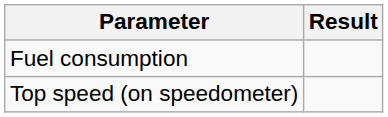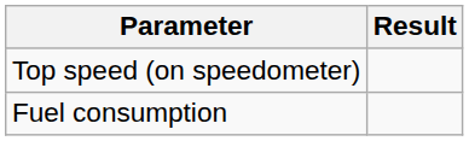 <table class="wikitable">
 <tr>
 <th>Parameter</th>
 <th>Result</th>
 </tr>
 <tr>
+<td>Top speed (on speedometer)</td>
+<td></td>
+</tr>
+<tr>
 <td>Fuel consumption</td>
 <td></td>
 </tr>
-<tr>
-<td>Top speed (on speedometer)</td>
-<td></td>
-</tr>
 </table>
